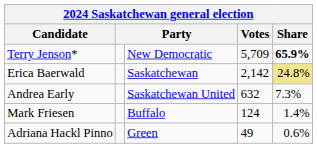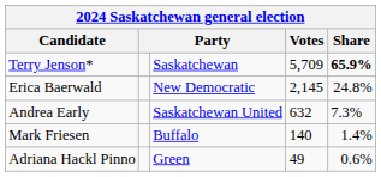 <table class="wikitable">
 <tr>
 <th colspan="5"><a href='#'>2024 Saskatchewan general election</a></th>
 </tr>
 <tr>
 <th>Candidate</th>
 <th colspan="2" bgcolor="#DDDDFF" width="130px">Party</th>
 <th>Votes</th>
 <th bgcolor="#DDDDFF" width="30px">Share</th>
 </tr>
 <tr>
 <td><a href='#'>Terry Jenson</a>*</td>
 <td> </td>
-<td><a href='#'>New Democratic</a></td>
+<td><a href='#'>Saskatchewan</a></td>
 <td>5,709</td>
 <td align="right"><strong>65.9%</strong></td>
 </tr>
 <tr>
 <td>Erica Baerwald</td>
 <td> </td>
-<td><a href='#'>Saskatchewan</a></td>
-<td>2,142</td>
-<td align="right" style="background: khaki;">24.8%</td>
+<td><a href='#'>New Democratic</a></td>
+<td>2,145</td>
+<td align="right">24.8%</td>
 </tr>
 <tr>
 <td>Andrea Early</td>
 <td></td>
 <td><a href='#'>Saskatchewan United</a></td>
 <td>632</td>
 <td>7.3%</td>
 </tr>
 <tr>
 <td>Mark Friesen</td>
 <td> </td>
 <td><a href='#'>Buffalo</a></td>
-<td>124</td>
+<td>140</td>
 <td align="right">1.4%</td>
 </tr>
 <tr>
 <td>Adriana Hackl Pinno</td>
 <td> </td>
 <td><a href='#'>Green</a></td>
 <td>49</td>
 <td align="right">0.6%</td>
 </tr>
 </table>
